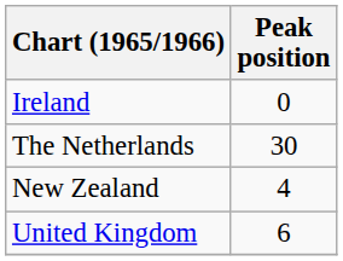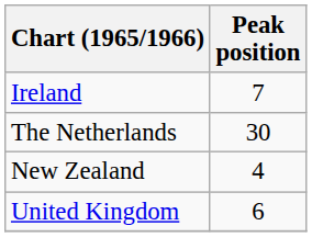 <table class="wikitable sortable">
 <tr>
 <th>Chart (1965/1966)</th>
 <th>Peak<br>position</th>
 </tr>
 <tr>
 <td><a href='#'>Ireland</a></td>
-<td align="center">0</td>
+<td align="center">7</td>
 </tr>
 <tr>
 <td>The Netherlands</td>
 <td align="center">30</td>
 </tr>
 <tr>
 <td>New Zealand</td>
 <td align="center">4</td>
 </tr>
 <tr>
 <td><a href='#'>United Kingdom</a></td>
 <td align="center">6</td>
 </tr>
 <tr>
 </tr>
 </table>
